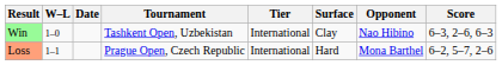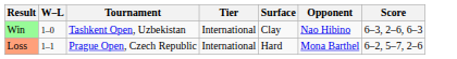 <table class="sortable wikitable">
 <tr>
 <th>Result</th>
 <th class="unsortable">W–L</th>
-<th>Date</th>
 <th>Tournament</th>
 <th>Tier</th>
 <th>Surface</th>
 <th>Opponent</th>
 <th class="unsortable">Score</th>
 </tr>
 <tr>
 <td style="background:#98fb98;">Win</td>
 <td><small>1–0</small></td>
-<td><a href='#'></a></td>
 <td><a href='#'>Tashkent Open</a>, Uzbekistan</td>
 <td>International</td>
 <td>Clay</td>
 <td> <a href='#'>Nao Hibino</a></td>
 <td>6–3, 2–6, 6–3</td>
 </tr>
 <tr>
 <td style="background:#ffa07a;">Loss</td>
 <td><small>1–1</small></td>
-<td><a href='#'></a></td>
 <td><a href='#'>Prague Open</a>, Czech Republic</td>
 <td>International</td>
 <td>Hard</td>
 <td> <a href='#'>Mona Barthel</a></td>
 <td>6–2, 5–7, 2–6</td>
 </tr>
 </table>
